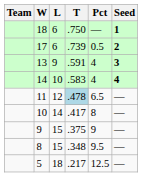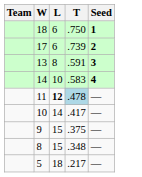 <table class=wikitable>
 <tr>
 <th>Team</th>
 <th>W</th>
 <th>L</th>
 <th>T</th>
-<th>Pct</th>
 <th>Seed</th>
 </tr>
 <tr bgcolor="#ccffcc">
 <td></td>
 <td>18</td>
 <td>6</td>
 <td>.750</td>
-<td>—</td>
 <td><strong>1</strong></td>
 </tr>
 <tr bgcolor="#ccffcc">
 <td></td>
 <td>17</td>
 <td>6</td>
 <td>.739</td>
-<td>0.5</td>
 <td><strong>2</strong></td>
 </tr>
 <tr bgcolor="#ccffcc">
 <td></td>
 <td>13</td>
-<td>9</td>
+<td>8</td>
 <td>.591</td>
-<td>4</td>
 <td><strong>3</strong></td>
 </tr>
 <tr bgcolor="#ccffcc">
 <td></td>
 <td>14</td>
 <td>10</td>
 <td>.583</td>
-<td>4</td>
 <td><strong>4</strong></td>
 </tr>
 <tr>
 <td></td>
 <td>11</td>
-<td>12</td>
+<td><strong>12</strong></td>
 <td style="background: lightblue;">.478</td>
-<td>6.5</td>
 <td>—</td>
 </tr>
 <tr>
 <td></td>
 <td>10</td>
 <td>14</td>
 <td>.417</td>
-<td>8</td>
 <td>—</td>
 </tr>
 <tr>
 <td></td>
 <td>9</td>
 <td>15</td>
 <td>.375</td>
-<td>9</td>
 <td>—</td>
 </tr>
 <tr>
 <td></td>
 <td>8</td>
 <td>15</td>
 <td>.348</td>
-<td>9.5</td>
 <td>—</td>
 </tr>
 <tr>
 <td></td>
 <td>5</td>
 <td>18</td>
 <td>.217</td>
-<td>12.5</td>
 <td>—</td>
 </tr>
 </table>
